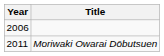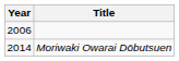 <table class="wikitable">
 <tr>
 <th>Year</th>
 <th>Title</th>
 </tr>
 <tr>
 <td>2006</td>
 <td><em></em></td>
 </tr>
 <tr>
-<td>2011</td>
+<td>2014</td>
 <td><em>Moriwaki Owarai Dōbutsuen</em></td>
 </tr>
 </table>
